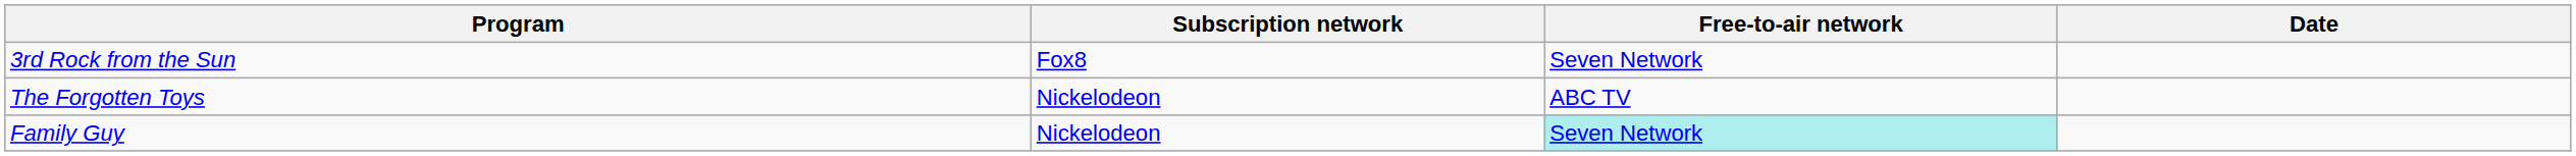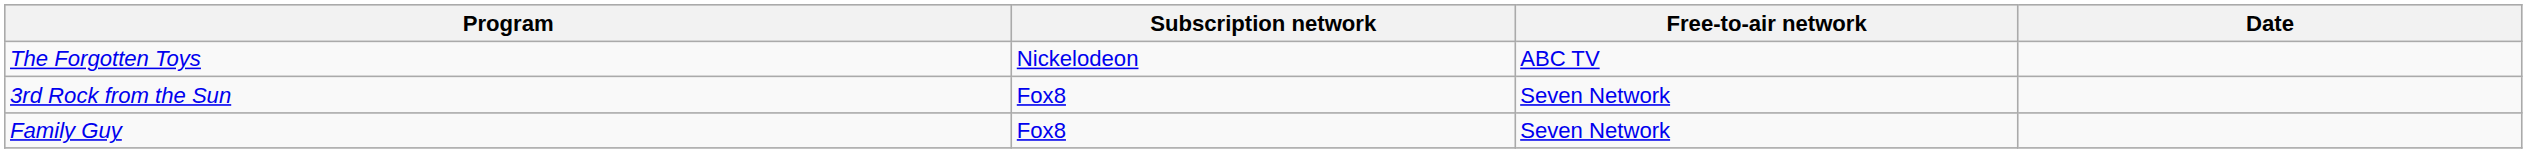 <table class="wikitable sortable" width="100%" style="font-size:87%;">
 <tr bgcolor="#efefef">
 <th width=40%>Program</th>
 <th width=20%>Subscription network</th>
 <th width=20%>Free-to-air network</th>
 <th width=20%>Date</th>
 </tr>
 <tr>
+<td> <em><a href='#'>The Forgotten Toys</a></em></td>
+<td><a href='#'>Nickelodeon</a></td>
+<td><a href='#'>ABC TV</a></td>
+<td></td>
+</tr>
+<tr>
 <td> <em><a href='#'>3rd Rock from the Sun</a></em></td>
 <td><a href='#'>Fox8</a></td>
 <td><a href='#'>Seven Network</a></td>
 <td></td>
 </tr>
 <tr>
-<td> <em><a href='#'>The Forgotten Toys</a></em></td>
-<td><a href='#'>Nickelodeon</a></td>
-<td><a href='#'>ABC TV</a></td>
-<td></td>
-</tr>
-<tr>
 <td> <em><a href='#'>Family Guy</a></em></td>
-<td><a href='#'>Nickelodeon</a></td>
-<td style="background: paleturquoise;"><a href='#'>Seven Network</a></td>
+<td><a href='#'>Fox8</a></td>
+<td><a href='#'>Seven Network</a></td>
 <td></td>
 </tr>
 </table>
